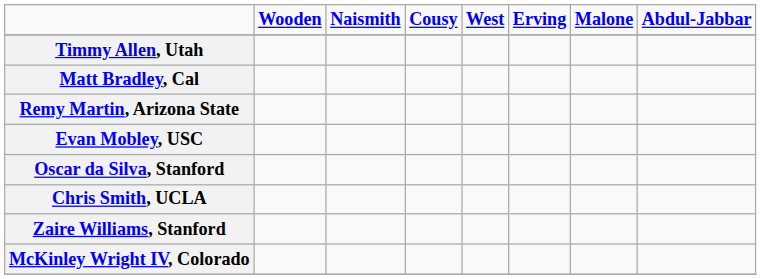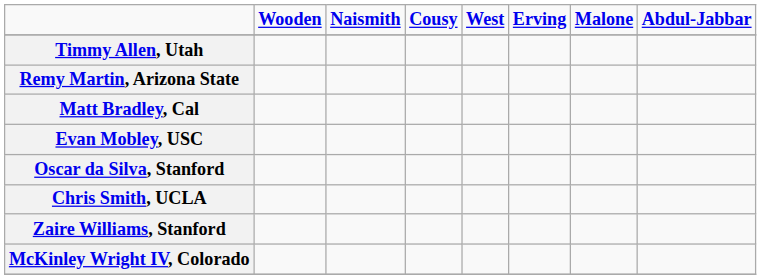 <table class="wikitable" style="white-space:nowrap; font-size:90%;">
 <tr>
 <td></td>
 <td><strong><a href='#'>Wooden</a></strong></td>
 <td><strong><a href='#'>Naismith</a></strong></td>
 <td><strong><a href='#'>Cousy</a></strong></td>
 <td><strong><a href='#'>West</a></strong></td>
 <td><strong><a href='#'>Erving</a></strong></td>
 <td><strong><a href='#'>Malone</a></strong></td>
 <td><strong><a href='#'>Abdul-Jabbar</a></strong></td>
 </tr>
 <tr>
 </tr>
 <tr>
 <th><a href='#'>Timmy Allen</a>, Utah</th>
 <td></td>
 <td></td>
 <td></td>
 <td></td>
 <td></td>
 <td></td>
 <td></td>
 </tr>
 <tr>
-<th><a href='#'>Matt Bradley</a>, Cal</th>
+<th><a href='#'>Remy Martin</a>, Arizona State</th>
 <td></td>
 <td></td>
 <td></td>
 <td></td>
 <td></td>
 <td></td>
 <td></td>
 </tr>
 <tr>
-<th><a href='#'>Remy Martin</a>, Arizona State</th>
+<th><a href='#'>Matt Bradley</a>, Cal</th>
 <td></td>
 <td></td>
 <td></td>
 <td></td>
 <td></td>
 <td></td>
 <td></td>
 </tr>
 <tr>
 <th><a href='#'>Evan Mobley</a>, USC</th>
 <td></td>
 <td></td>
 <td></td>
 <td></td>
 <td></td>
 <td></td>
 <td></td>
 </tr>
 <tr>
 <th><a href='#'>Oscar da Silva</a>, Stanford</th>
 <td></td>
 <td></td>
 <td></td>
 <td></td>
 <td></td>
 <td></td>
 <td></td>
 </tr>
 <tr>
 <th><a href='#'>Chris Smith</a>, UCLA</th>
 <td></td>
 <td></td>
 <td></td>
 <td></td>
 <td></td>
 <td></td>
 <td></td>
 </tr>
 <tr>
 <th><a href='#'>Zaire Williams</a>, Stanford</th>
 <td></td>
 <td></td>
 <td></td>
 <td></td>
 <td></td>
 <td></td>
 <td></td>
 </tr>
 <tr>
 <th><a href='#'>McKinley Wright IV</a>, Colorado</th>
 <td></td>
 <td></td>
 <td></td>
 <td></td>
 <td></td>
 <td></td>
 <td></td>
 </tr>
 <tr>
 </tr>
 </table>
